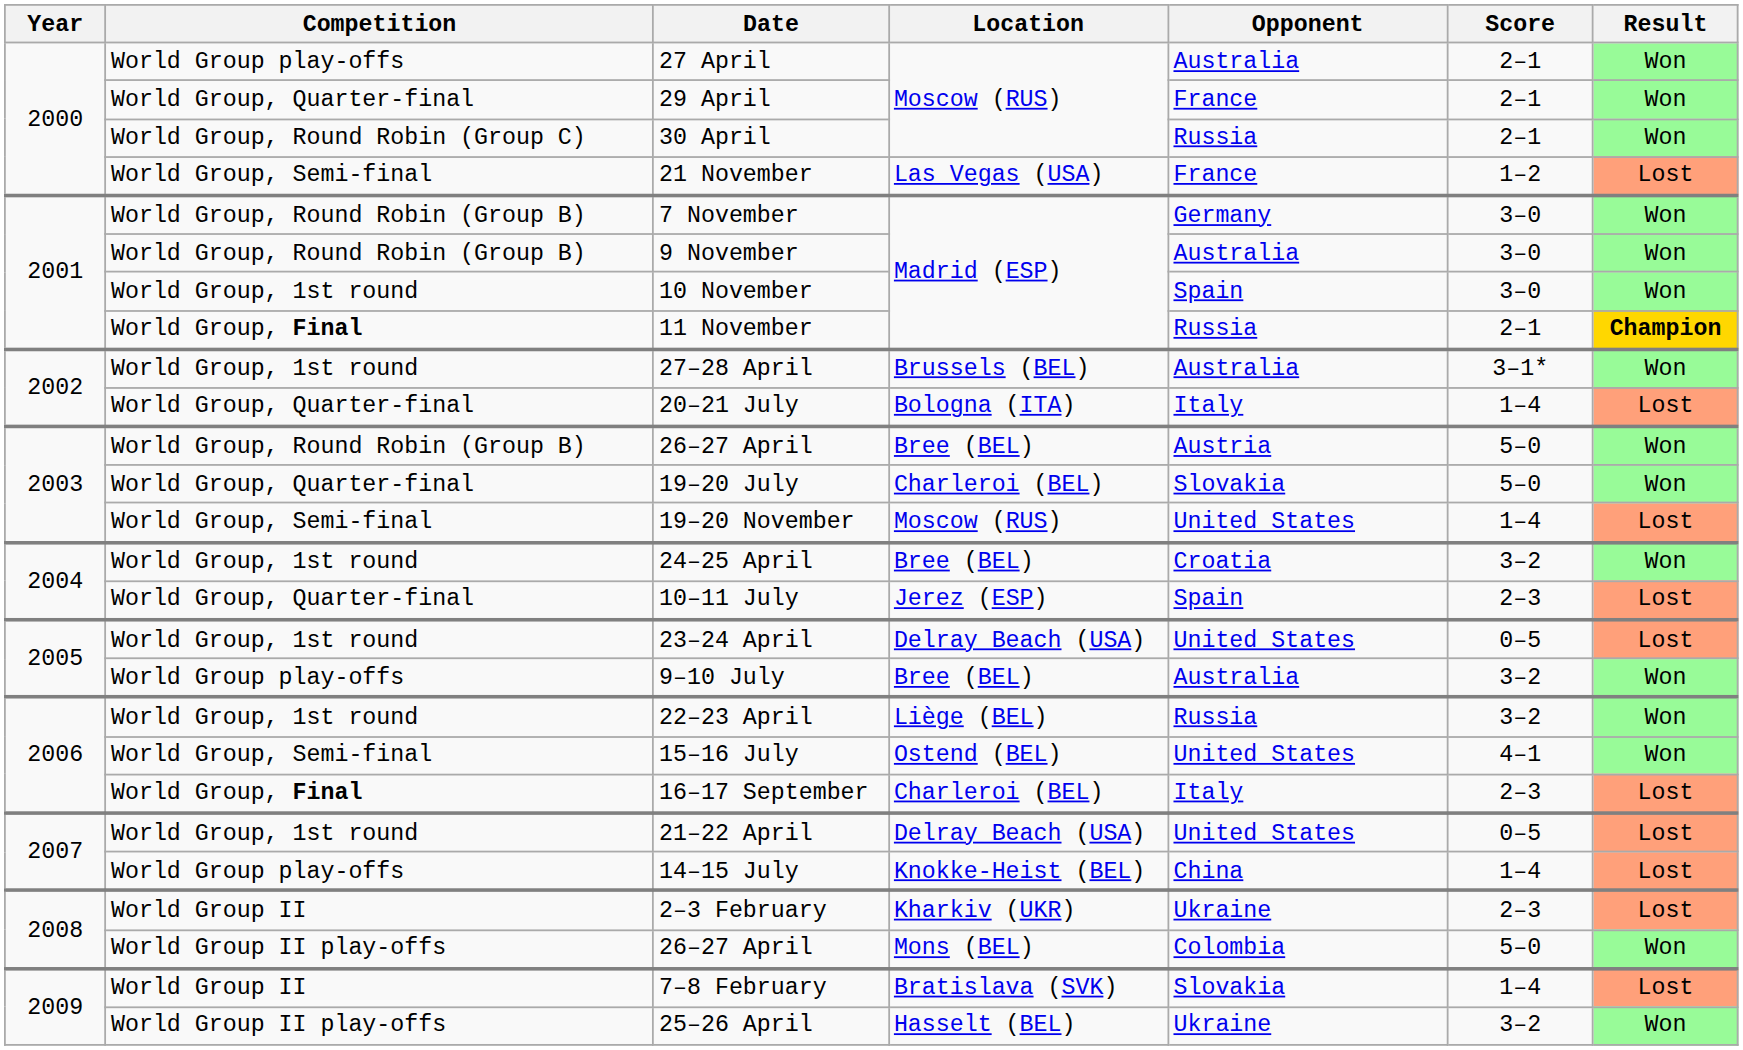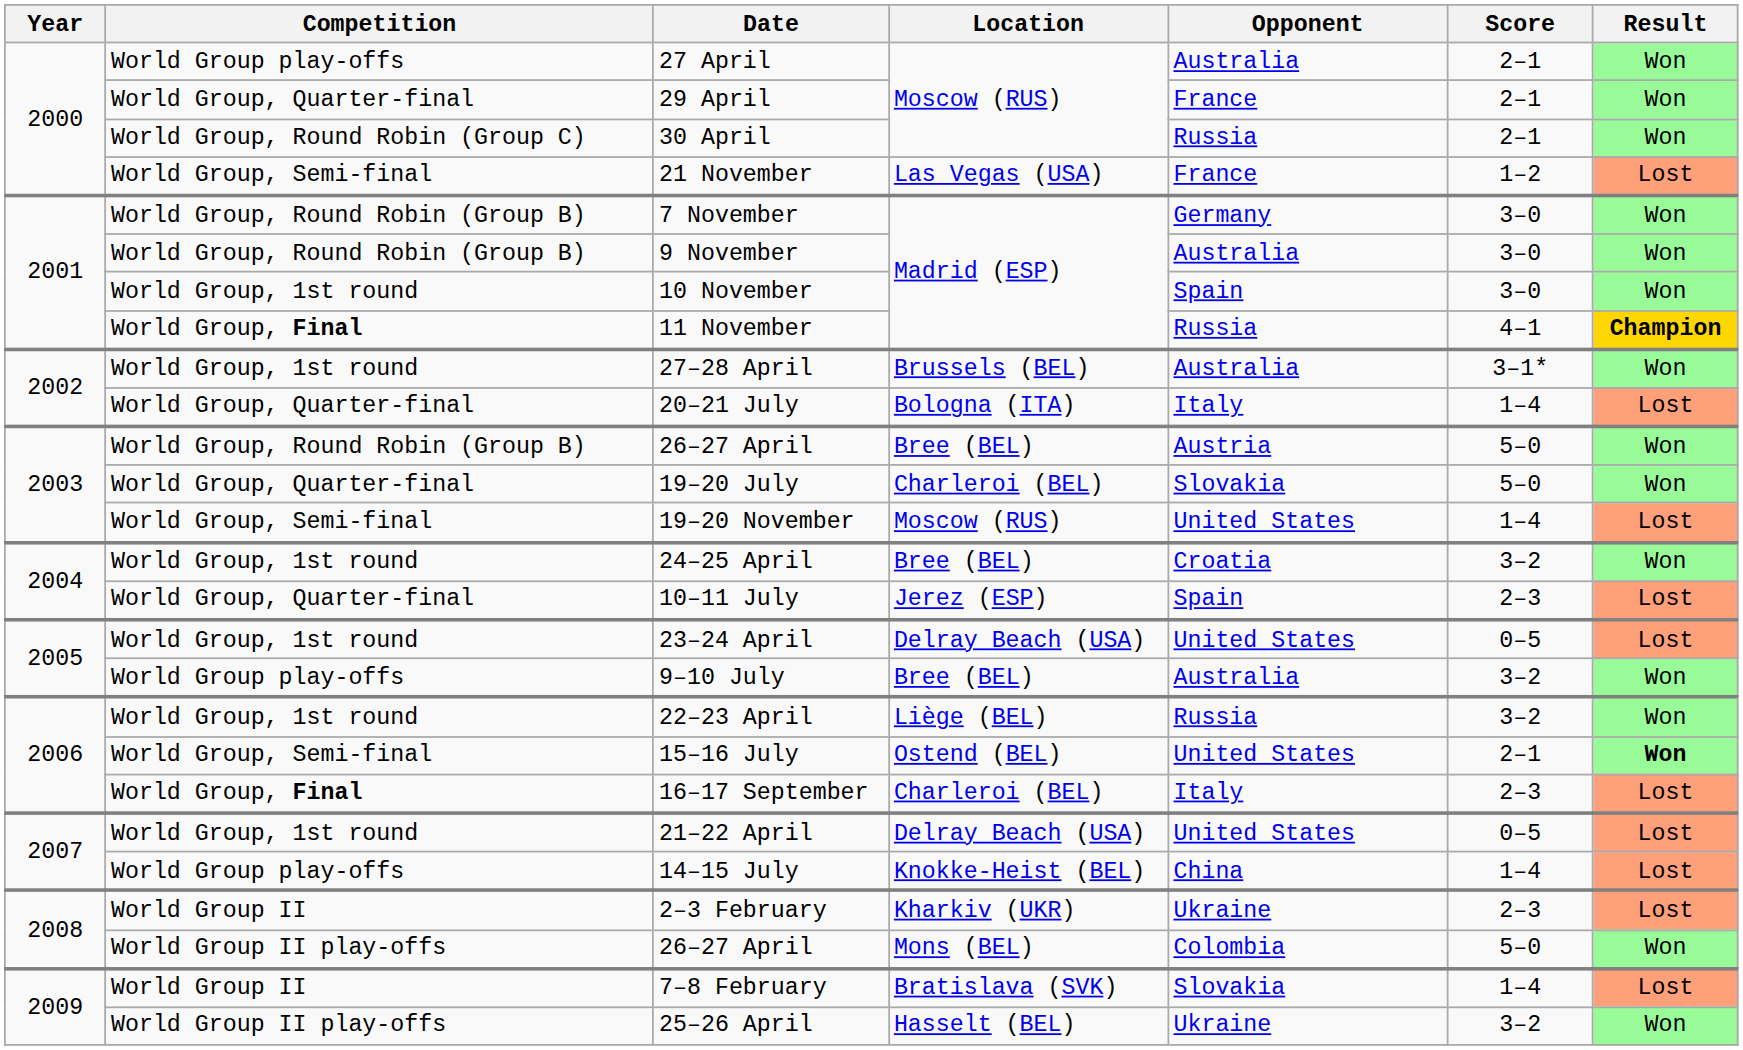 <table class="wikitable">
 <tr>
 <th width="50">Year</th>
 <th width="300">Competition</th>
 <th width="125">Date</th>
 <th width="150">Location</th>
 <th width="150">Opponent</th>
 <th width="75">Score</th>
 <th width="75">Result</th>
 </tr>
 <tr>
 <td align="center" rowspan="4">2000</td>
 <td>World Group play-offs</td>
 <td>27 April</td>
 <td rowspan="3"><a href='#'>Moscow</a> (<a href='#'>RUS</a>)</td>
 <td> <a href='#'>Australia</a></td>
 <td align="center">2–1</td>
 <td align="center" bgcolor="#98FB98">Won</td>
 </tr>
 <tr>
 <td>World Group, Quarter-final</td>
 <td>29 April</td>
 <td> <a href='#'>France</a></td>
 <td align="center">2–1</td>
 <td align="center" bgcolor="#98FB98">Won</td>
 </tr>
 <tr>
 <td>World Group, Round Robin (Group C)</td>
 <td>30 April</td>
 <td> <a href='#'>Russia</a></td>
 <td align="center">2–1</td>
 <td align="center" bgcolor="#98FB98">Won</td>
 </tr>
 <tr>
 <td>World Group, Semi-final</td>
 <td>21 November</td>
 <td><a href='#'>Las Vegas</a> (<a href='#'>USA</a>)</td>
 <td> <a href='#'>France</a></td>
 <td align="center">1–2</td>
 <td align="center" bgcolor="FFA07A">Lost</td>
 </tr>
 <tr style="border-top:2px solid gray;">
 <td align="center" rowspan="4">2001</td>
 <td>World Group, Round Robin (Group B)</td>
 <td>7 November</td>
 <td rowspan="4"><a href='#'>Madrid</a> (<a href='#'>ESP</a>)</td>
 <td> <a href='#'>Germany</a></td>
 <td align="center">3–0</td>
 <td align="center" bgcolor="#98FB98">Won</td>
 </tr>
 <tr>
 <td>World Group, Round Robin (Group B)</td>
 <td>9 November</td>
 <td> <a href='#'>Australia</a></td>
 <td align="center">3–0</td>
 <td align="center" bgcolor="#98FB98">Won</td>
 </tr>
 <tr>
 <td>World Group, 1st round</td>
 <td>10 November</td>
 <td> <a href='#'>Spain</a></td>
 <td align="center">3–0</td>
 <td align="center" bgcolor="#98FB98">Won</td>
 </tr>
 <tr>
 <td>World Group, <strong>Final</strong></td>
 <td>11 November</td>
 <td> <a href='#'>Russia</a></td>
-<td align="center">2–1</td>
+<td align="center">4–1</td>
 <td align="center" bgcolor="gold"><strong>Champion</strong></td>
 </tr>
 <tr style="border-top:2px solid gray;">
 <td align="center" rowspan="2">2002</td>
 <td>World Group, 1st round</td>
 <td>27–28 April</td>
 <td><a href='#'>Brussels</a> (<a href='#'>BEL</a>)</td>
 <td> <a href='#'>Australia</a></td>
 <td align="center">3–1*</td>
 <td align="center" bgcolor="#98FB98">Won</td>
 </tr>
 <tr>
 <td>World Group, Quarter-final</td>
 <td>20–21 July</td>
 <td><a href='#'>Bologna</a> (<a href='#'>ITA</a>)</td>
 <td> <a href='#'>Italy</a></td>
 <td align="center">1–4</td>
 <td align="center" bgcolor="FFA07A">Lost</td>
 </tr>
 <tr style="border-top:2px solid gray;">
 <td align="center" rowspan="3">2003</td>
 <td>World Group, Round Robin (Group B)</td>
 <td>26–27 April</td>
 <td><a href='#'>Bree</a> (<a href='#'>BEL</a>)</td>
 <td> <a href='#'>Austria</a></td>
 <td align="center">5–0</td>
 <td align="center" bgcolor="#98FB98">Won</td>
 </tr>
 <tr>
 <td>World Group, Quarter-final</td>
 <td>19–20 July</td>
 <td><a href='#'>Charleroi</a> (<a href='#'>BEL</a>)</td>
 <td> <a href='#'>Slovakia</a></td>
 <td align="center">5–0</td>
 <td align="center" bgcolor="#98FB98">Won</td>
 </tr>
 <tr>
 <td>World Group, Semi-final</td>
 <td>19–20 November</td>
 <td><a href='#'>Moscow</a> (<a href='#'>RUS</a>)</td>
 <td> <a href='#'>United States</a></td>
 <td align="center">1–4</td>
 <td align="center" bgcolor="FFA07A">Lost</td>
 </tr>
 <tr style="border-top:2px solid gray;">
 <td align="center" rowspan="2">2004</td>
 <td>World Group, 1st round</td>
 <td>24–25 April</td>
 <td><a href='#'>Bree</a> (<a href='#'>BEL</a>)</td>
 <td> <a href='#'>Croatia</a></td>
 <td align="center">3–2</td>
 <td align="center" bgcolor="#98FB98">Won</td>
 </tr>
 <tr>
 <td>World Group, Quarter-final</td>
 <td>10–11 July</td>
 <td><a href='#'>Jerez</a> (<a href='#'>ESP</a>)</td>
 <td> <a href='#'>Spain</a></td>
 <td align="center">2–3</td>
 <td align="center" bgcolor="FFA07A">Lost</td>
 </tr>
 <tr style="border-top:2px solid gray;">
 <td align="center" rowspan="2">2005</td>
 <td>World Group, 1st round</td>
 <td>23–24 April</td>
 <td><a href='#'>Delray Beach</a> (<a href='#'>USA</a>)</td>
 <td> <a href='#'>United States</a></td>
 <td align="center">0–5</td>
 <td align="center" bgcolor="FFA07A">Lost</td>
 </tr>
 <tr>
 <td>World Group play-offs</td>
 <td>9–10 July</td>
 <td><a href='#'>Bree</a> (<a href='#'>BEL</a>)</td>
 <td> <a href='#'>Australia</a></td>
 <td align="center">3–2</td>
 <td align="center" bgcolor="#98FB98">Won</td>
 </tr>
 <tr style="border-top:2px solid gray;">
 <td align="center" rowspan="3">2006</td>
 <td>World Group, 1st round</td>
 <td>22–23 April</td>
 <td><a href='#'>Liège</a> (<a href='#'>BEL</a>)</td>
 <td> <a href='#'>Russia</a></td>
 <td align="center">3–2</td>
 <td align="center" bgcolor="#98FB98">Won</td>
 </tr>
 <tr>
 <td>World Group, Semi-final</td>
 <td>15–16 July</td>
 <td><a href='#'>Ostend</a> (<a href='#'>BEL</a>)</td>
 <td> <a href='#'>United States</a></td>
-<td align="center">4–1</td>
-<td align="center" bgcolor="#98FB98">Won</td>
+<td align="center">2–1</td>
+<td align="center" bgcolor="#98FB98"><strong>Won</strong></td>
 </tr>
 <tr>
 <td>World Group, <strong>Final</strong></td>
 <td>16–17 September</td>
 <td><a href='#'>Charleroi</a> (<a href='#'>BEL</a>)</td>
 <td> <a href='#'>Italy</a></td>
 <td align="center">2–3</td>
 <td align="center" bgcolor="FFA07A">Lost</td>
 </tr>
 <tr style="border-top:2px solid gray;">
 <td align="center" rowspan="2">2007</td>
 <td>World Group, 1st round</td>
 <td>21–22 April</td>
 <td><a href='#'>Delray Beach</a> (<a href='#'>USA</a>)</td>
 <td> <a href='#'>United States</a></td>
 <td align="center">0–5</td>
 <td align="center" bgcolor="FFA07A">Lost</td>
 </tr>
 <tr>
 <td>World Group play-offs</td>
 <td>14–15 July</td>
 <td><a href='#'>Knokke-Heist</a> (<a href='#'>BEL</a>)</td>
 <td> <a href='#'>China</a></td>
 <td align="center">1–4</td>
 <td align="center" bgcolor="FFA07A">Lost</td>
 </tr>
 <tr style="border-top:2px solid gray;">
 <td align="center" rowspan="2">2008</td>
 <td>World Group II</td>
 <td>2–3 February</td>
 <td><a href='#'>Kharkiv</a> (<a href='#'>UKR</a>)</td>
 <td> <a href='#'>Ukraine</a></td>
 <td align="center">2–3</td>
 <td align="center" bgcolor="FFA07A">Lost</td>
 </tr>
 <tr>
 <td>World Group II play-offs</td>
 <td>26–27 April</td>
 <td><a href='#'>Mons</a> (<a href='#'>BEL</a>)</td>
 <td> <a href='#'>Colombia</a></td>
 <td align="center">5–0</td>
 <td align="center" bgcolor="#98FB98">Won</td>
 </tr>
 <tr style="border-top:2px solid gray;">
 <td align="center" rowspan="2">2009</td>
 <td>World Group II</td>
 <td>7–8 February</td>
 <td><a href='#'>Bratislava</a> (<a href='#'>SVK</a>)</td>
 <td> <a href='#'>Slovakia</a></td>
 <td align="center">1–4</td>
 <td align="center" bgcolor="FFA07A">Lost</td>
 </tr>
 <tr>
 <td>World Group II play-offs</td>
 <td>25–26 April</td>
 <td><a href='#'>Hasselt</a> (<a href='#'>BEL</a>)</td>
 <td> <a href='#'>Ukraine</a></td>
 <td align="center">3–2</td>
 <td align="center" bgcolor="#98FB98">Won</td>
 </tr>
 </table>
